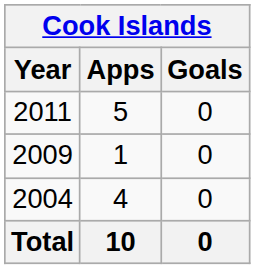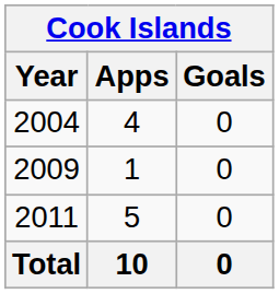 <table class="wikitable" style="text-align:center">
 <tr>
 <th colspan=3><a href='#'>Cook Islands</a></th>
 </tr>
 <tr>
 <th>Year</th>
 <th>Apps</th>
 <th>Goals</th>
 </tr>
 <tr>
-<td>2011</td>
-<td>5</td>
+<td>2004</td>
+<td>4</td>
 <td>0</td>
 </tr>
 <tr>
 <td>2009</td>
 <td>1</td>
 <td>0</td>
 </tr>
 <tr>
-<td>2004</td>
-<td>4</td>
+<td>2011</td>
+<td>5</td>
 <td>0</td>
 </tr>
 <tr>
 <th>Total</th>
 <th>10</th>
 <th>0</th>
 </tr>
 </table>
